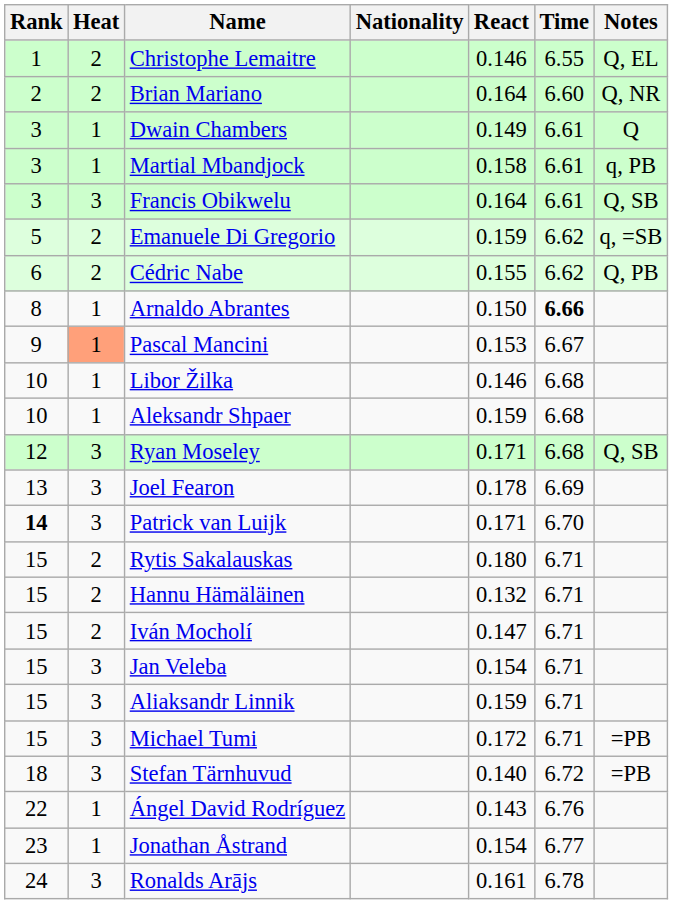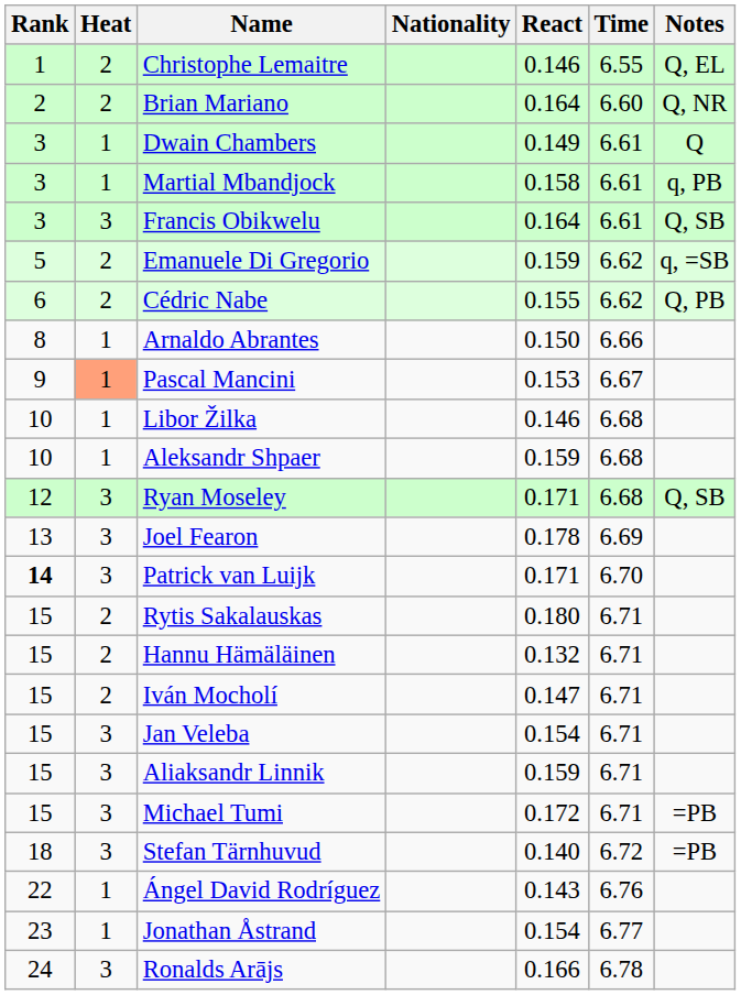 <table class="wikitable sortable" style="text-align:center">
 <tr>
 <th>Rank</th>
 <th>Heat</th>
 <th>Name</th>
 <th>Nationality</th>
 <th>React</th>
 <th>Time</th>
 <th>Notes</th>
 </tr>
 <tr bgcolor=ccffcc>
 <td>1</td>
 <td>2</td>
 <td align=left><a href='#'>Christophe Lemaitre</a></td>
 <td align=left></td>
 <td>0.146</td>
 <td>6.55</td>
 <td>Q, EL</td>
 </tr>
 <tr bgcolor=ccffcc>
 <td>2</td>
 <td>2</td>
 <td align=left><a href='#'>Brian Mariano</a></td>
 <td align=left></td>
 <td>0.164</td>
 <td>6.60</td>
 <td>Q, NR</td>
 </tr>
 <tr bgcolor=ccffcc>
 <td>3</td>
 <td>1</td>
 <td align=left><a href='#'>Dwain Chambers</a></td>
 <td align=left></td>
 <td>0.149</td>
 <td>6.61</td>
 <td>Q</td>
 </tr>
 <tr bgcolor=ccffcc>
 <td>3</td>
 <td>1</td>
 <td align=left><a href='#'>Martial Mbandjock</a></td>
 <td align=left></td>
 <td>0.158</td>
 <td>6.61</td>
 <td>q, PB</td>
 </tr>
 <tr bgcolor=ccffcc>
 <td>3</td>
 <td>3</td>
 <td align=left><a href='#'>Francis Obikwelu</a></td>
 <td align=left></td>
 <td>0.164</td>
 <td>6.61</td>
 <td>Q, SB</td>
 </tr>
 <tr bgcolor=ddffdd>
 <td>5</td>
 <td>2</td>
 <td align=left><a href='#'>Emanuele Di Gregorio</a></td>
 <td align=left></td>
 <td>0.159</td>
 <td>6.62</td>
 <td>q, =SB</td>
 </tr>
 <tr bgcolor=ddffdd>
 <td>6</td>
 <td>2</td>
 <td align=left><a href='#'>Cédric Nabe</a></td>
 <td align=left></td>
 <td>0.155</td>
 <td>6.62</td>
 <td>Q, PB</td>
 </tr>
 <tr>
 <td>8</td>
 <td>1</td>
 <td align=left><a href='#'>Arnaldo Abrantes</a></td>
 <td align=left></td>
 <td>0.150</td>
-<td><strong>6.66</strong></td>
+<td>6.66</td>
 <td></td>
 </tr>
 <tr>
 <td>9</td>
 <td style="background: lightsalmon;">1</td>
 <td align=left><a href='#'>Pascal Mancini</a></td>
 <td align=left></td>
 <td>0.153</td>
 <td>6.67</td>
 <td></td>
 </tr>
 <tr>
 <td>10</td>
 <td>1</td>
 <td align=left><a href='#'>Libor Žilka</a></td>
 <td align=left></td>
 <td>0.146</td>
 <td>6.68</td>
 <td></td>
 </tr>
 <tr>
 <td>10</td>
 <td>1</td>
 <td align=left><a href='#'>Aleksandr Shpaer</a></td>
 <td align=left></td>
 <td>0.159</td>
 <td>6.68</td>
 <td></td>
 </tr>
 <tr bgcolor=ccffcc>
 <td>12</td>
 <td>3</td>
 <td align=left><a href='#'>Ryan Moseley</a></td>
 <td align=left></td>
 <td>0.171</td>
 <td>6.68</td>
 <td>Q, SB</td>
 </tr>
 <tr>
 <td>13</td>
 <td>3</td>
 <td align=left><a href='#'>Joel Fearon</a></td>
 <td align=left></td>
 <td>0.178</td>
 <td>6.69</td>
 <td></td>
 </tr>
 <tr>
 <td><strong>14</strong></td>
 <td>3</td>
 <td align=left><a href='#'>Patrick van Luijk</a></td>
 <td align=left></td>
 <td>0.171</td>
 <td>6.70</td>
 <td></td>
 </tr>
 <tr>
 <td>15</td>
 <td>2</td>
 <td align=left><a href='#'>Rytis Sakalauskas</a></td>
 <td align=left></td>
 <td>0.180</td>
 <td>6.71</td>
 <td></td>
 </tr>
 <tr>
 <td>15</td>
 <td>2</td>
 <td align=left><a href='#'>Hannu Hämäläinen</a></td>
 <td align=left></td>
 <td>0.132</td>
 <td>6.71</td>
 <td></td>
 </tr>
 <tr>
 <td>15</td>
 <td>2</td>
 <td align=left><a href='#'>Iván Mocholí</a></td>
 <td align=left></td>
 <td>0.147</td>
 <td>6.71</td>
 <td></td>
 </tr>
 <tr>
 <td>15</td>
 <td>3</td>
 <td align=left><a href='#'>Jan Veleba</a></td>
 <td align=left></td>
 <td>0.154</td>
 <td>6.71</td>
 <td></td>
 </tr>
 <tr>
 <td>15</td>
 <td>3</td>
 <td align=left><a href='#'>Aliaksandr Linnik</a></td>
 <td align=left></td>
 <td>0.159</td>
 <td>6.71</td>
 <td></td>
 </tr>
 <tr>
 <td>15</td>
 <td>3</td>
 <td align=left><a href='#'>Michael Tumi</a></td>
 <td align=left></td>
 <td>0.172</td>
 <td>6.71</td>
 <td>=PB</td>
 </tr>
 <tr>
 <td>18</td>
 <td>3</td>
 <td align=left><a href='#'>Stefan Tärnhuvud</a></td>
 <td align=left></td>
 <td>0.140</td>
 <td>6.72</td>
 <td>=PB</td>
 </tr>
 <tr>
 <td>22</td>
 <td>1</td>
 <td align=left><a href='#'>Ángel David Rodríguez</a></td>
 <td align=left></td>
 <td>0.143</td>
 <td>6.76</td>
 <td></td>
 </tr>
 <tr>
 <td>23</td>
 <td>1</td>
 <td align=left><a href='#'>Jonathan Åstrand</a></td>
 <td align=left></td>
 <td>0.154</td>
 <td>6.77</td>
 <td></td>
 </tr>
 <tr>
 <td>24</td>
 <td>3</td>
 <td align=left><a href='#'>Ronalds Arājs</a></td>
 <td align=left></td>
-<td>0.161</td>
+<td>0.166</td>
 <td>6.78</td>
 <td></td>
 </tr>
 </table>
